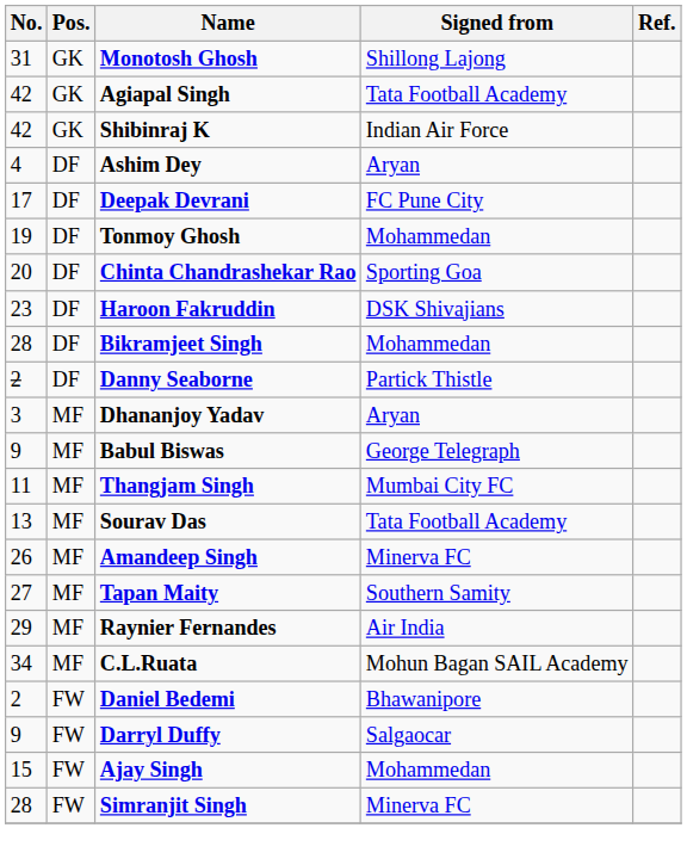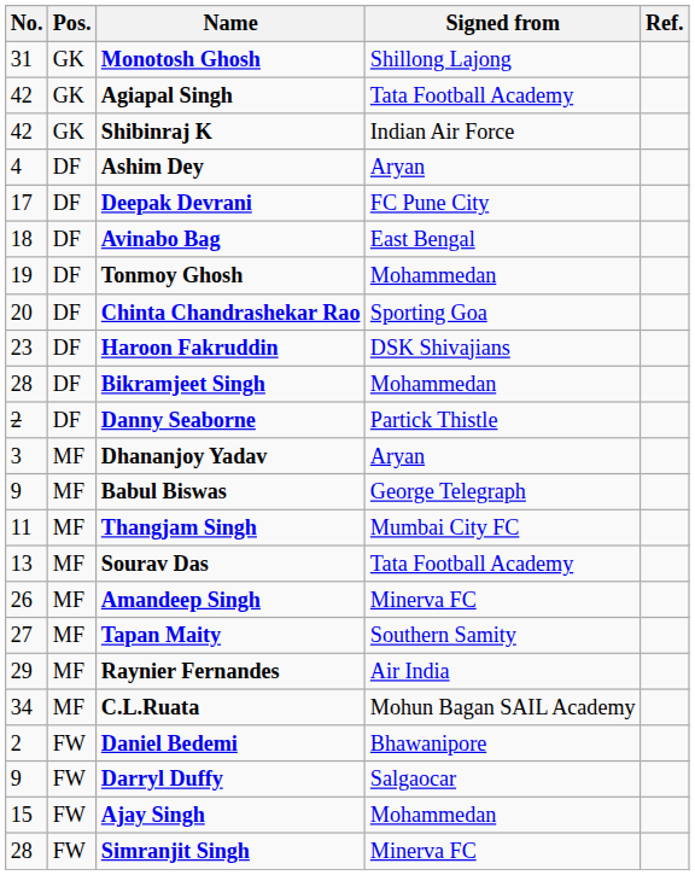 <table class="wikitable" style="text-align:left; font-size:95%">
 <tr>
 <th>No.</th>
 <th>Pos.</th>
 <th>Name</th>
 <th>Signed from</th>
 <th>Ref.</th>
 </tr>
 <tr>
 <td>31</td>
 <td>GK</td>
 <td scope="row"> <strong><a href='#'>Monotosh Ghosh</a></strong></td>
 <td> <a href='#'>Shillong Lajong</a></td>
 <td></td>
 </tr>
 <tr>
 <td>42</td>
 <td>GK</td>
 <td scope="row"> <strong>Agiapal Singh</strong></td>
 <td> <a href='#'>Tata Football Academy</a></td>
 <td></td>
 </tr>
 <tr>
 <td>42</td>
 <td>GK</td>
 <td scope="row"> <strong>Shibinraj K</strong></td>
 <td> Indian Air Force</td>
 <td></td>
 </tr>
 <tr>
 <td>4</td>
 <td>DF</td>
 <td scope="row"> <strong>Ashim Dey</strong></td>
 <td> <a href='#'>Aryan</a></td>
 <td></td>
 </tr>
 <tr>
 <td>17</td>
 <td>DF</td>
 <td scope="row"> <strong><a href='#'>Deepak Devrani</a></strong></td>
 <td> <a href='#'>FC Pune City</a></td>
+<td></td>
+</tr>
+<tr>
+<td>18</td>
+<td>DF</td>
+<td scope="row"> <strong><a href='#'>Avinabo Bag</a></strong></td>
+<td> <a href='#'>East Bengal</a></td>
 <td></td>
 </tr>
 <tr>
 <td>19</td>
 <td>DF</td>
 <td scope="row"> <strong>Tonmoy Ghosh</strong></td>
 <td> <a href='#'>Mohammedan</a></td>
 <td></td>
 </tr>
 <tr>
 <td>20</td>
 <td>DF</td>
 <td scope="row"> <strong><a href='#'>Chinta Chandrashekar Rao</a></strong></td>
 <td> <a href='#'>Sporting Goa</a></td>
 <td></td>
 </tr>
 <tr>
 <td>23</td>
 <td>DF</td>
 <td scope="row"> <strong><a href='#'>Haroon Fakruddin</a></strong></td>
 <td> <a href='#'>DSK Shivajians</a></td>
 <td></td>
 </tr>
 <tr>
 <td>28</td>
 <td>DF</td>
 <td scope="row"> <strong><a href='#'>Bikramjeet Singh</a></strong></td>
 <td> <a href='#'>Mohammedan</a></td>
 <td></td>
 </tr>
 <tr>
 <td><s>2</s></td>
 <td>DF</td>
 <td scope="row"> <strong><a href='#'>Danny Seaborne</a></strong></td>
 <td> <a href='#'>Partick Thistle</a></td>
 <td></td>
 </tr>
 <tr>
 <td>3</td>
 <td>MF</td>
 <td scope="row"> <strong>Dhananjoy Yadav</strong></td>
 <td> <a href='#'>Aryan</a></td>
 <td></td>
 </tr>
 <tr>
 <td>9</td>
 <td>MF</td>
 <td scope="row"> <strong>Babul Biswas</strong></td>
 <td> <a href='#'>George Telegraph</a></td>
 <td></td>
 </tr>
 <tr>
 <td>11</td>
 <td>MF</td>
 <td scope="row"> <strong><a href='#'>Thangjam Singh</a></strong></td>
 <td> <a href='#'>Mumbai City FC</a></td>
 <td></td>
 </tr>
 <tr>
 <td>13</td>
 <td>MF</td>
 <td scope="row"> <strong>Sourav Das</strong></td>
 <td> <a href='#'>Tata Football Academy</a></td>
 <td></td>
 </tr>
 <tr>
 <td>26</td>
 <td>MF</td>
 <td scope="row"> <strong><a href='#'>Amandeep Singh</a></strong></td>
 <td> <a href='#'>Minerva FC</a></td>
 <td></td>
 </tr>
 <tr>
 <td>27</td>
 <td>MF</td>
 <td scope="row"> <strong><a href='#'>Tapan Maity</a></strong></td>
 <td> <a href='#'>Southern Samity</a></td>
 <td></td>
 </tr>
 <tr>
 <td>29</td>
 <td>MF</td>
 <td scope="row"> <strong>Raynier Fernandes</strong></td>
 <td> <a href='#'>Air India</a></td>
 <td></td>
 </tr>
 <tr>
 <td>34</td>
 <td>MF</td>
 <td scope="row"> <strong>C.L.Ruata</strong></td>
 <td> Mohun Bagan SAIL Academy</td>
 <td></td>
 </tr>
 <tr>
 <td>2</td>
 <td>FW</td>
 <td scope="row"> <strong><a href='#'>Daniel Bedemi</a></strong></td>
 <td> <a href='#'>Bhawanipore</a></td>
 <td></td>
 </tr>
 <tr>
 <td>9</td>
 <td>FW</td>
 <td scope="row"> <strong><a href='#'>Darryl Duffy</a></strong></td>
 <td> <a href='#'>Salgaocar</a></td>
 <td></td>
 </tr>
 <tr>
 <td>15</td>
 <td>FW</td>
 <td scope="row"> <strong><a href='#'>Ajay Singh</a></strong></td>
 <td> <a href='#'>Mohammedan</a></td>
 <td></td>
 </tr>
 <tr>
 <td>28</td>
 <td>FW</td>
 <td scope="row"> <strong><a href='#'>Simranjit Singh</a></strong></td>
 <td> <a href='#'>Minerva FC</a></td>
 <td></td>
 </tr>
 <tr>
 </tr>
 </table>
